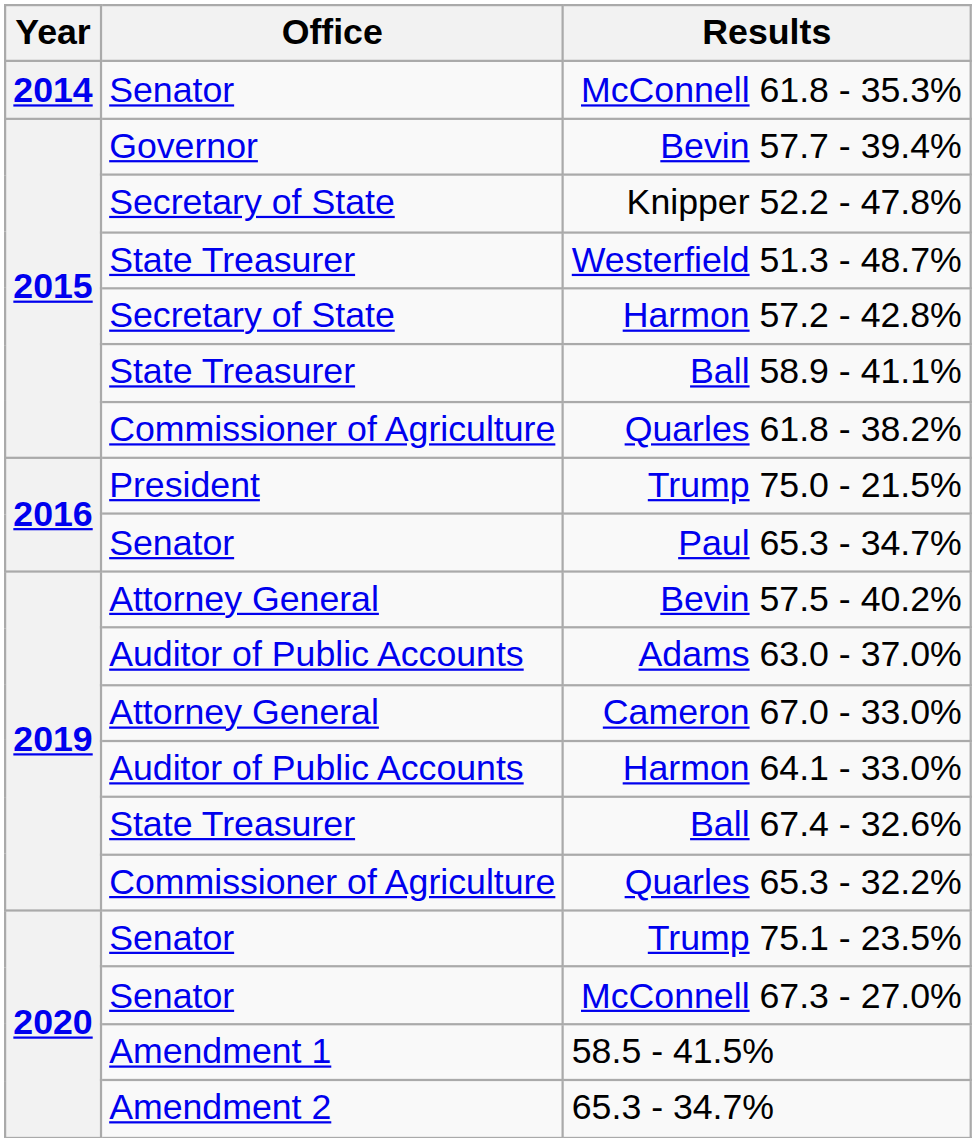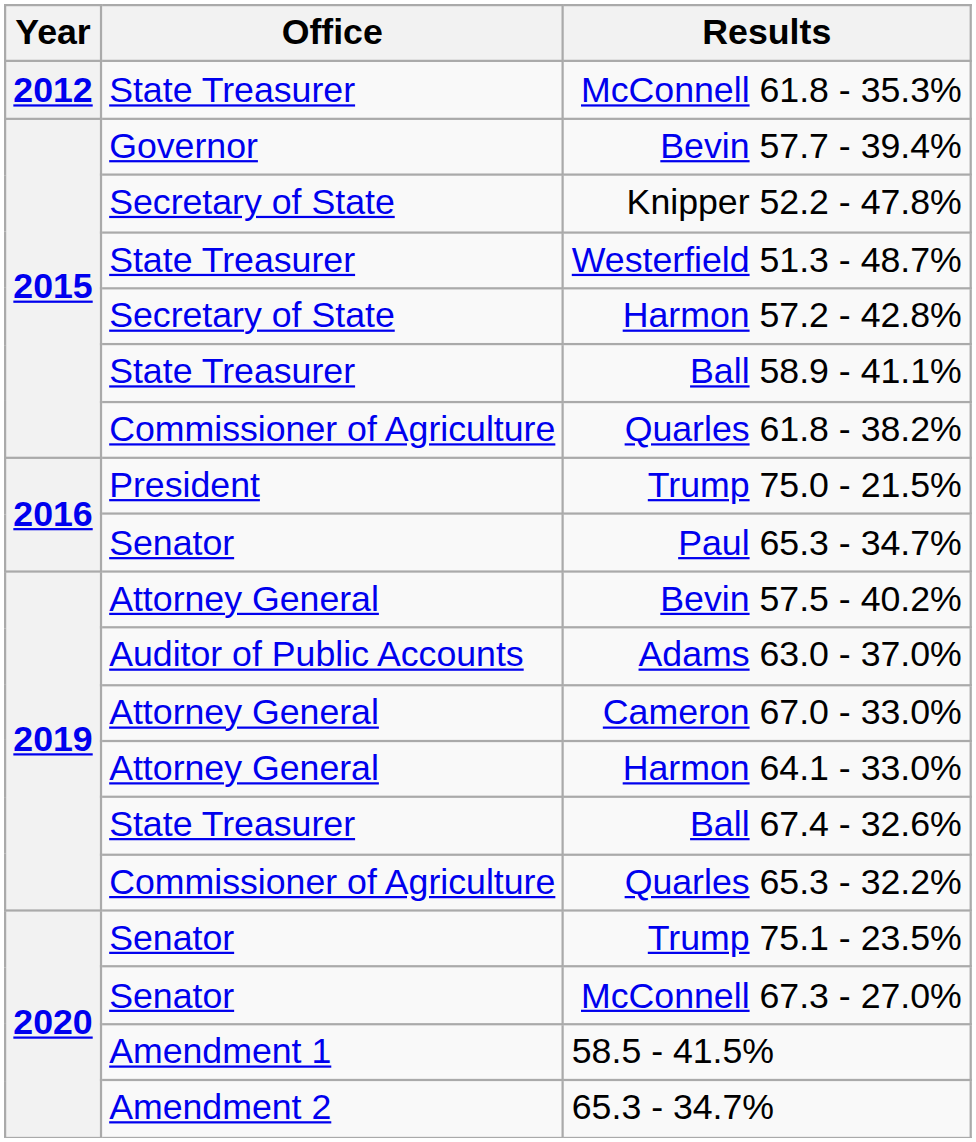 <table class=wikitable>
 <tr>
 <th>Year</th>
 <th>Office</th>
 <th>Results</th>
 </tr>
 <tr>
-<th><a href='#'>2014</a></th>
-<td><a href='#'>Senator</a></td>
+<th><a href='#'>2012</a></th>
+<td><a href='#'>State Treasurer</a></td>
 <td align="right" ><a href='#'>McConnell</a> 61.8 - 35.3%</td>
 </tr>
 <tr>
 <th rowspan=6><a href='#'>2015</a></th>
 <td><a href='#'>Governor</a></td>
 <td align="right" ><a href='#'>Bevin</a> 57.7 - 39.4%</td>
 </tr>
 <tr>
 <td><a href='#'>Secretary of State</a></td>
 <td align="right" >Knipper 52.2 - 47.8%</td>
 </tr>
 <tr>
 <td><a href='#'>State Treasurer</a></td>
 <td align="right" ><a href='#'>Westerfield</a> 51.3 - 48.7%</td>
 </tr>
 <tr>
 <td><a href='#'>Secretary of State</a></td>
 <td align="right" ><a href='#'>Harmon</a> 57.2 - 42.8%</td>
 </tr>
 <tr>
 <td><a href='#'>State Treasurer</a></td>
 <td align="right" ><a href='#'>Ball</a> 58.9 - 41.1%</td>
 </tr>
 <tr>
 <td><a href='#'>Commissioner of Agriculture</a></td>
 <td align="right" ><a href='#'>Quarles</a> 61.8 - 38.2%</td>
 </tr>
 <tr>
 <th rowspan=2><a href='#'>2016</a></th>
 <td><a href='#'>President</a></td>
 <td align="right" ><a href='#'>Trump</a> 75.0 - 21.5%</td>
 </tr>
 <tr>
 <td><a href='#'>Senator</a></td>
 <td align="right" ><a href='#'>Paul</a> 65.3 - 34.7%</td>
 </tr>
 <tr>
 <th rowspan=6><a href='#'>2019</a></th>
 <td><a href='#'>Attorney General</a></td>
 <td align="right" ><a href='#'>Bevin</a> 57.5 - 40.2%</td>
 </tr>
 <tr>
 <td><a href='#'>Auditor of Public Accounts</a></td>
 <td align="right" ><a href='#'>Adams</a> 63.0 - 37.0%</td>
 </tr>
 <tr>
 <td><a href='#'>Attorney General</a></td>
 <td align="right" ><a href='#'>Cameron</a> 67.0 - 33.0%</td>
 </tr>
 <tr>
-<td><a href='#'>Auditor of Public Accounts</a></td>
+<td><a href='#'>Attorney General</a></td>
 <td align="right" ><a href='#'>Harmon</a> 64.1 - 33.0%</td>
 </tr>
 <tr>
 <td><a href='#'>State Treasurer</a></td>
 <td align="right" ><a href='#'>Ball</a> 67.4 - 32.6%</td>
 </tr>
 <tr>
 <td><a href='#'>Commissioner of Agriculture</a></td>
 <td align="right" ><a href='#'>Quarles</a> 65.3 - 32.2%</td>
 </tr>
 <tr>
 <th rowspan=4><a href='#'>2020</a></th>
 <td><a href='#'>Senator</a></td>
 <td align="right" ><a href='#'>Trump</a> 75.1 - 23.5%</td>
 </tr>
 <tr>
 <td><a href='#'>Senator</a></td>
 <td align="right" ><a href='#'>McConnell</a> 67.3 - 27.0%</td>
 </tr>
 <tr>
 <td><a href='#'>Amendment 1</a></td>
 <td> 58.5 - 41.5%</td>
 </tr>
 <tr>
 <td><a href='#'>Amendment 2</a></td>
 <td> 65.3 - 34.7%</td>
 </tr>
 </table>
